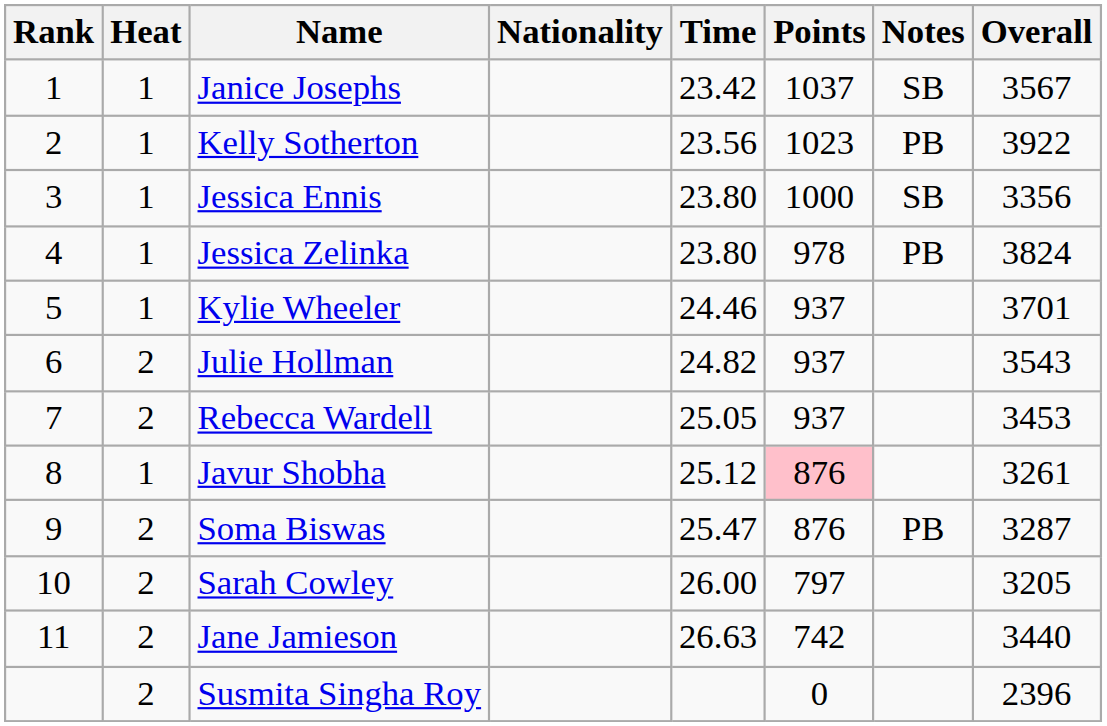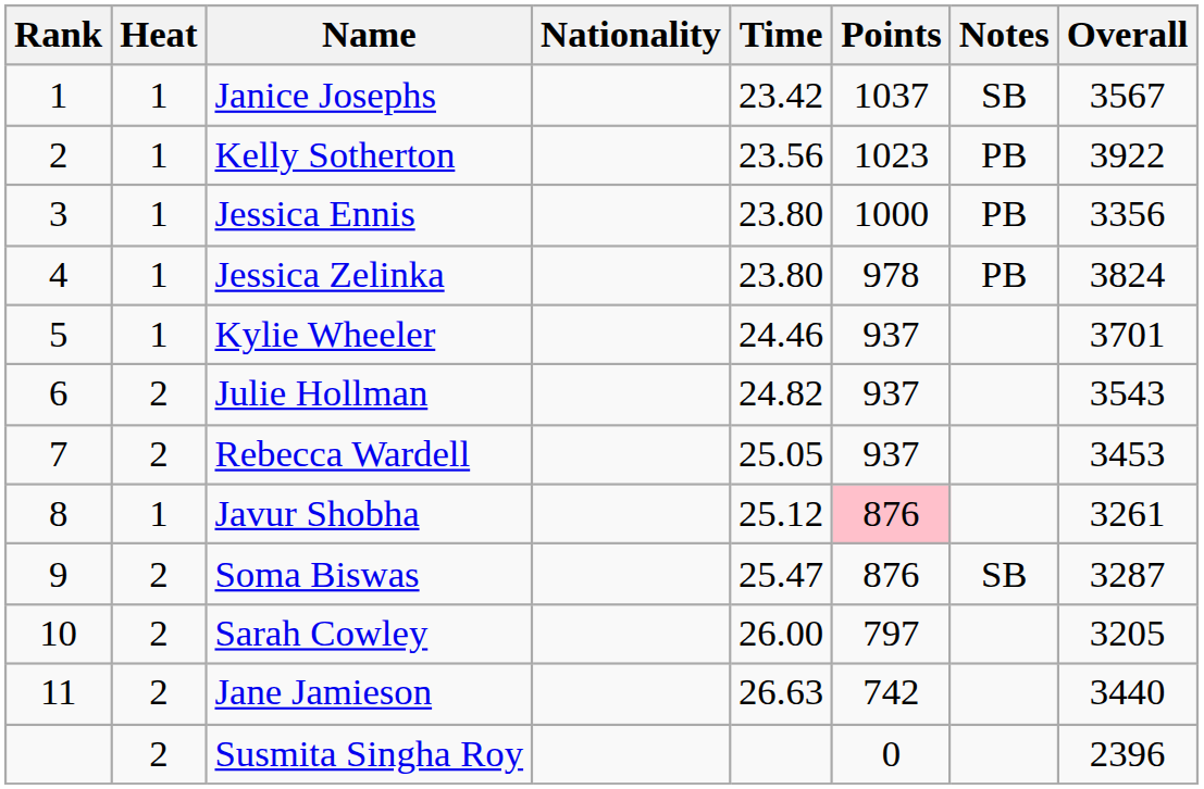 <table class="wikitable sortable" style="text-align:center">
 <tr>
 <th>Rank</th>
 <th>Heat</th>
 <th>Name</th>
 <th>Nationality</th>
 <th>Time</th>
 <th>Points</th>
 <th>Notes</th>
 <th>Overall</th>
 </tr>
 <tr>
 <td>1</td>
 <td>1</td>
 <td align="left"><a href='#'>Janice Josephs</a></td>
 <td align=left></td>
 <td>23.42</td>
 <td>1037</td>
 <td>SB</td>
 <td>3567</td>
 </tr>
 <tr>
 <td>2</td>
 <td>1</td>
 <td align="left"><a href='#'>Kelly Sotherton</a></td>
 <td align=left></td>
 <td>23.56</td>
 <td>1023</td>
 <td>PB</td>
 <td>3922</td>
 </tr>
 <tr>
 <td>3</td>
 <td>1</td>
 <td align="left"><a href='#'>Jessica Ennis</a></td>
 <td align=left></td>
 <td>23.80</td>
 <td>1000</td>
-<td>SB</td>
+<td>PB</td>
 <td>3356</td>
 </tr>
 <tr>
 <td>4</td>
 <td>1</td>
 <td align="left"><a href='#'>Jessica Zelinka</a></td>
 <td align=left></td>
 <td>23.80</td>
 <td>978</td>
 <td>PB</td>
 <td>3824</td>
 </tr>
 <tr>
 <td>5</td>
 <td>1</td>
 <td align="left"><a href='#'>Kylie Wheeler</a></td>
 <td align=left></td>
 <td>24.46</td>
 <td>937</td>
 <td></td>
 <td>3701</td>
 </tr>
 <tr>
 <td>6</td>
 <td>2</td>
 <td align="left"><a href='#'>Julie Hollman</a></td>
 <td align=left></td>
 <td>24.82</td>
 <td>937</td>
 <td></td>
 <td>3543</td>
 </tr>
 <tr>
 <td>7</td>
 <td>2</td>
 <td align="left"><a href='#'>Rebecca Wardell</a></td>
 <td align=left></td>
 <td>25.05</td>
 <td>937</td>
 <td></td>
 <td>3453</td>
 </tr>
 <tr>
 <td>8</td>
 <td>1</td>
 <td align="left"><a href='#'>Javur Shobha</a></td>
 <td align=left></td>
 <td>25.12</td>
 <td style="background: pink;">876</td>
 <td></td>
 <td>3261</td>
 </tr>
 <tr>
 <td>9</td>
 <td>2</td>
 <td align="left"><a href='#'>Soma Biswas</a></td>
 <td align=left></td>
 <td>25.47</td>
 <td>876</td>
-<td>PB</td>
+<td>SB</td>
 <td>3287</td>
 </tr>
 <tr>
 <td>10</td>
 <td>2</td>
 <td align="left"><a href='#'>Sarah Cowley</a></td>
 <td align=left></td>
 <td>26.00</td>
 <td>797</td>
 <td></td>
 <td>3205</td>
 </tr>
 <tr>
 <td>11</td>
 <td>2</td>
 <td align="left"><a href='#'>Jane Jamieson</a></td>
 <td align=left></td>
 <td>26.63</td>
 <td>742</td>
 <td></td>
 <td>3440</td>
 </tr>
 <tr>
 <td></td>
 <td>2</td>
 <td align="left"><a href='#'>Susmita Singha Roy</a></td>
 <td align=left></td>
 <td></td>
 <td>0</td>
 <td></td>
 <td>2396</td>
 </tr>
 </table>
